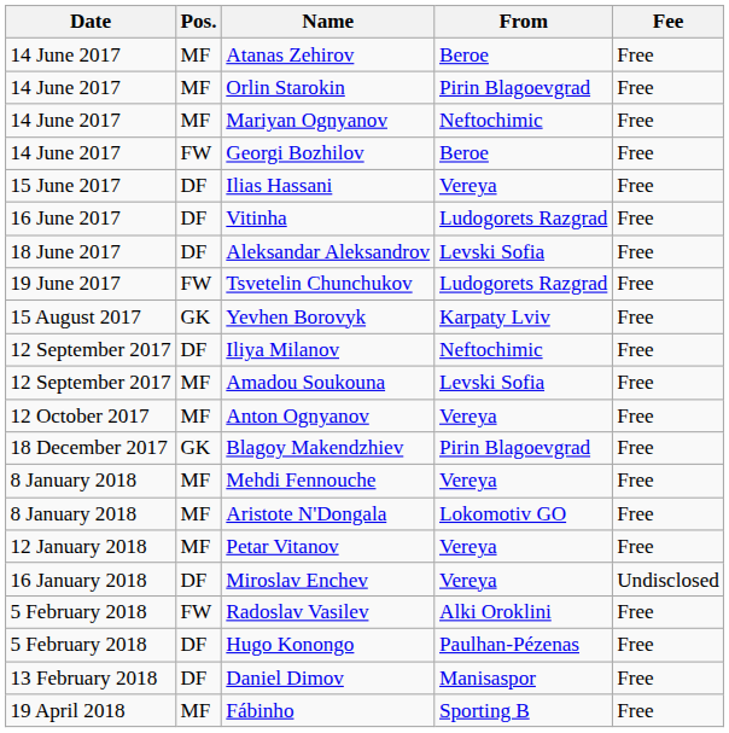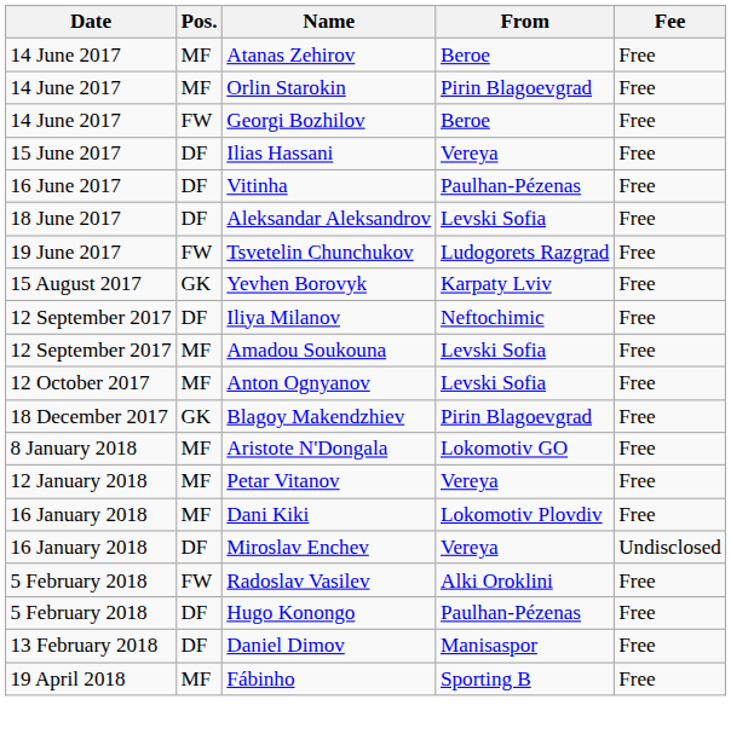 <table class="wikitable">
 <tr>
 <th>Date</th>
 <th>Pos.</th>
 <th>Name</th>
 <th>From</th>
 <th>Fee</th>
 </tr>
 <tr>
 <td>14 June 2017</td>
 <td>MF</td>
 <td> <a href='#'>Atanas Zehirov</a></td>
 <td><a href='#'>Beroe</a></td>
 <td>Free</td>
 </tr>
 <tr>
 <td>14 June 2017</td>
 <td>MF</td>
 <td> <a href='#'>Orlin Starokin</a></td>
 <td><a href='#'>Pirin Blagoevgrad</a></td>
 <td>Free</td>
 </tr>
 <tr>
 <td>14 June 2017</td>
-<td>MF</td>
-<td> <a href='#'>Mariyan Ognyanov</a></td>
-<td><a href='#'>Neftochimic</a></td>
-<td>Free</td>
-</tr>
-<tr>
-<td>14 June 2017</td>
 <td>FW</td>
 <td> <a href='#'>Georgi Bozhilov</a></td>
 <td><a href='#'>Beroe</a></td>
 <td>Free</td>
 </tr>
 <tr>
 <td>15 June 2017</td>
 <td>DF</td>
 <td> <a href='#'>Ilias Hassani</a></td>
 <td><a href='#'>Vereya</a></td>
 <td>Free</td>
 </tr>
 <tr>
 <td>16 June 2017</td>
 <td>DF</td>
 <td> <a href='#'>Vitinha</a></td>
-<td><a href='#'>Ludogorets Razgrad</a></td>
+<td> <a href='#'>Paulhan-Pézenas</a></td>
 <td>Free</td>
 </tr>
 <tr>
 <td>18 June 2017</td>
 <td>DF</td>
 <td> <a href='#'>Aleksandar Aleksandrov</a></td>
 <td><a href='#'>Levski Sofia</a></td>
 <td>Free</td>
 </tr>
 <tr>
 <td>19 June 2017</td>
 <td>FW</td>
 <td> <a href='#'>Tsvetelin Chunchukov</a></td>
 <td><a href='#'>Ludogorets Razgrad</a></td>
 <td>Free</td>
 </tr>
 <tr>
 <td>15 August 2017</td>
 <td>GK</td>
 <td> <a href='#'>Yevhen Borovyk</a></td>
 <td> <a href='#'>Karpaty Lviv</a></td>
 <td>Free</td>
 </tr>
 <tr>
 <td>12 September 2017</td>
 <td>DF</td>
 <td> <a href='#'>Iliya Milanov</a></td>
 <td><a href='#'>Neftochimic</a></td>
 <td>Free</td>
 </tr>
 <tr>
 <td>12 September 2017</td>
 <td>MF</td>
 <td> <a href='#'>Amadou Soukouna</a></td>
 <td><a href='#'>Levski Sofia</a></td>
 <td>Free</td>
 </tr>
 <tr>
 <td>12 October 2017</td>
 <td>MF</td>
 <td> <a href='#'>Anton Ognyanov</a></td>
-<td><a href='#'>Vereya</a></td>
+<td><a href='#'>Levski Sofia</a></td>
 <td>Free</td>
 </tr>
 <tr>
 <td>18 December 2017</td>
 <td>GK</td>
 <td> <a href='#'>Blagoy Makendzhiev</a></td>
 <td><a href='#'>Pirin Blagoevgrad</a></td>
-<td>Free</td>
-</tr>
-<tr>
-<td>8 January 2018</td>
-<td>MF</td>
-<td> <a href='#'>Mehdi Fennouche</a></td>
-<td><a href='#'>Vereya</a></td>
 <td>Free</td>
 </tr>
 <tr>
 <td>8 January 2018</td>
 <td>MF</td>
 <td> <a href='#'>Aristote N'Dongala</a></td>
 <td><a href='#'>Lokomotiv GO</a></td>
 <td>Free</td>
 </tr>
 <tr>
 <td>12 January 2018</td>
 <td>MF</td>
 <td> <a href='#'>Petar Vitanov</a></td>
 <td><a href='#'>Vereya</a></td>
+<td>Free</td>
+</tr>
+<tr>
+<td>16 January 2018</td>
+<td>MF</td>
+<td> <a href='#'>Dani Kiki</a></td>
+<td><a href='#'>Lokomotiv Plovdiv</a></td>
 <td>Free</td>
 </tr>
 <tr>
 <td>16 January 2018</td>
 <td>DF</td>
 <td> <a href='#'>Miroslav Enchev</a></td>
 <td><a href='#'>Vereya</a></td>
 <td>Undisclosed</td>
 </tr>
 <tr>
 <td>5 February 2018</td>
 <td>FW</td>
 <td> <a href='#'>Radoslav Vasilev</a></td>
 <td> <a href='#'>Alki Oroklini</a></td>
 <td>Free</td>
 </tr>
 <tr>
 <td>5 February 2018</td>
 <td>DF</td>
 <td> <a href='#'>Hugo Konongo</a></td>
 <td> <a href='#'>Paulhan-Pézenas</a></td>
 <td>Free</td>
 </tr>
 <tr>
 <td>13 February 2018</td>
 <td>DF</td>
 <td> <a href='#'>Daniel Dimov</a></td>
 <td> <a href='#'>Manisaspor</a></td>
 <td>Free</td>
 </tr>
 <tr>
 <td>19 April 2018</td>
 <td>MF</td>
 <td> <a href='#'>Fábinho</a></td>
 <td> <a href='#'>Sporting B</a></td>
 <td>Free</td>
 </tr>
 </table>
